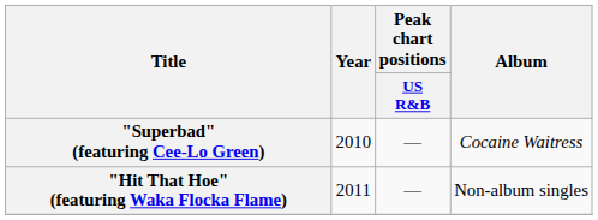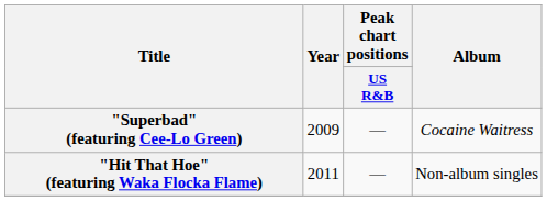 <table class="wikitable plainrowheaders" style="text-align:center;" border="1">
 <tr>
 <th scope="col" rowspan="2" style="width:18em;">Title</th>
 <th scope="col" rowspan="2">Year</th>
 <th scope="col" colspan="1">Peak chart positions</th>
 <th scope="col" rowspan="2">Album</th>
 </tr>
 <tr>
 <th scope="col" style="width:3em;font-size:90%;"><a href='#'>US<br>R&B</a></th>
 </tr>
 <tr>
 <th scope="row">"Superbad"<br><span>(featuring <a href='#'>Cee-Lo Green</a>)</span></th>
-<td>2010</td>
+<td>2009</td>
 <td>—</td>
 <td><em>Cocaine Waitress</em></td>
 </tr>
 <tr>
 <th scope="row">"Hit That Hoe"<br><span>(featuring <a href='#'>Waka Flocka Flame</a>)</span></th>
 <td>2011</td>
 <td>—</td>
 <td>Non-album singles</td>
 </tr>
 <tr>
 </tr>
 </table>
